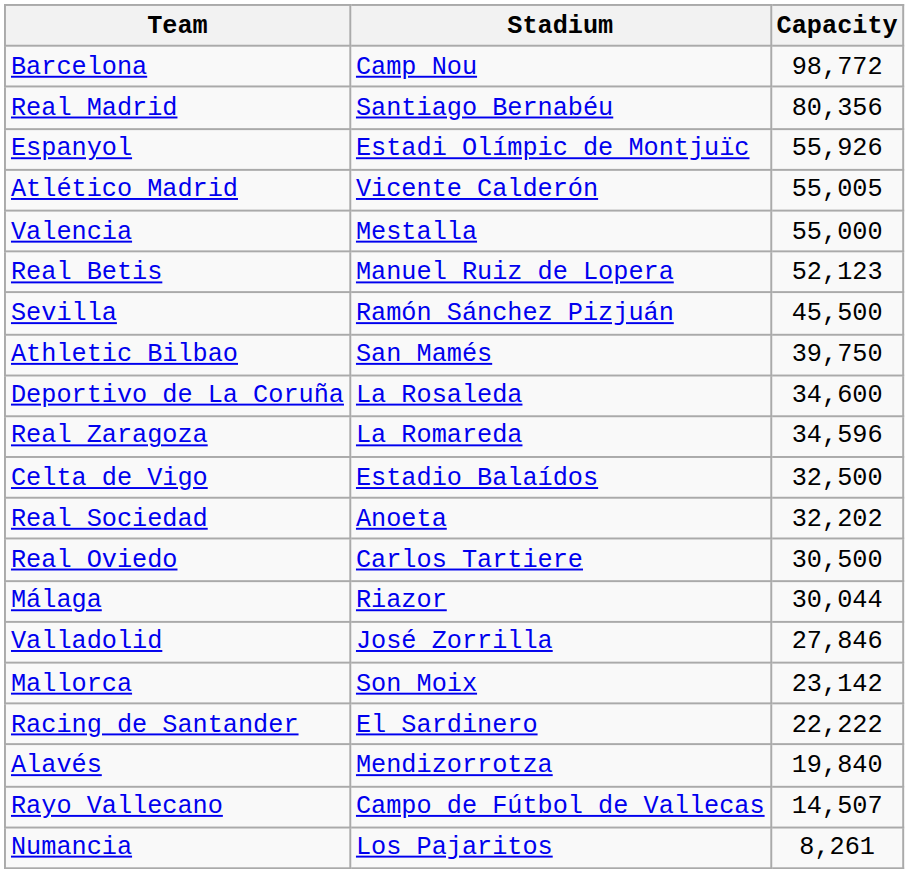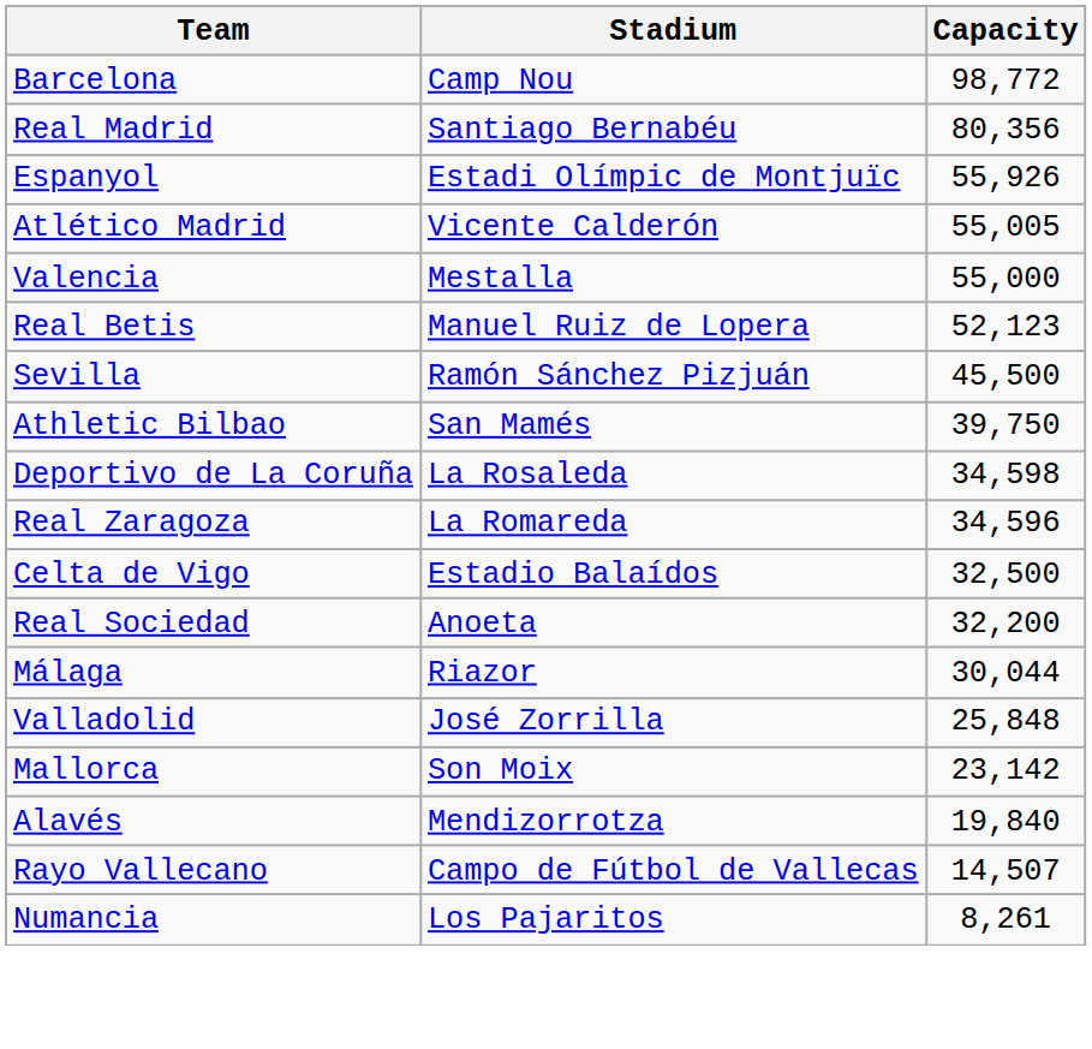 <table class="wikitable sortable">
 <tr>
 <th>Team</th>
 <th>Stadium</th>
 <th>Capacity</th>
 </tr>
 <tr>
 <td><a href='#'>Barcelona</a></td>
 <td><a href='#'>Camp Nou</a></td>
 <td align="center">98,772</td>
 </tr>
 <tr>
 <td><a href='#'>Real Madrid</a></td>
 <td><a href='#'>Santiago Bernabéu</a></td>
 <td align="center">80,356</td>
 </tr>
 <tr>
 <td><a href='#'>Espanyol</a></td>
 <td><a href='#'>Estadi Olímpic de Montjuïc</a></td>
 <td align="center">55,926</td>
 </tr>
 <tr>
 <td><a href='#'>Atlético Madrid</a></td>
 <td><a href='#'>Vicente Calderón</a></td>
 <td align="center">55,005</td>
 </tr>
 <tr>
 <td><a href='#'>Valencia</a></td>
 <td><a href='#'>Mestalla</a></td>
 <td align="center">55,000</td>
 </tr>
 <tr>
 <td><a href='#'>Real Betis</a></td>
 <td><a href='#'>Manuel Ruiz de Lopera</a></td>
 <td align="center">52,123</td>
 </tr>
 <tr>
 <td><a href='#'>Sevilla</a></td>
 <td><a href='#'>Ramón Sánchez Pizjuán</a></td>
 <td align="center">45,500</td>
 </tr>
 <tr>
 <td><a href='#'>Athletic Bilbao</a></td>
 <td><a href='#'>San Mamés</a></td>
 <td align="center">39,750</td>
 </tr>
 <tr>
 <td><a href='#'>Deportivo de La Coruña</a></td>
 <td><a href='#'>La Rosaleda</a></td>
-<td align="center">34,600</td>
+<td align="center">34,598</td>
 </tr>
 <tr>
 <td><a href='#'>Real Zaragoza</a></td>
 <td><a href='#'>La Romareda</a></td>
 <td align="center">34,596</td>
 </tr>
 <tr>
 <td><a href='#'>Celta de Vigo</a></td>
 <td><a href='#'>Estadio Balaídos</a></td>
 <td align="center">32,500</td>
 </tr>
 <tr>
 <td><a href='#'>Real Sociedad</a></td>
 <td><a href='#'>Anoeta</a></td>
-<td align="center">32,202</td>
-</tr>
-<tr>
-<td><a href='#'>Real Oviedo</a></td>
-<td><a href='#'>Carlos Tartiere</a></td>
-<td align="center">30,500</td>
+<td align="center">32,200</td>
 </tr>
 <tr>
 <td><a href='#'>Málaga</a></td>
 <td><a href='#'>Riazor</a></td>
 <td align="center">30,044</td>
 </tr>
 <tr>
 <td><a href='#'>Valladolid</a></td>
 <td><a href='#'>José Zorrilla</a></td>
-<td align="center">27,846</td>
+<td align="center">25,848</td>
 </tr>
 <tr>
 <td><a href='#'>Mallorca</a></td>
 <td><a href='#'>Son Moix</a></td>
 <td align="center">23,142</td>
-</tr>
-<tr>
-<td><a href='#'>Racing de Santander</a></td>
-<td><a href='#'>El Sardinero</a></td>
-<td align="center">22,222</td>
 </tr>
 <tr>
 <td><a href='#'>Alavés</a></td>
 <td><a href='#'>Mendizorrotza</a></td>
 <td align="center">19,840</td>
 </tr>
 <tr>
 <td><a href='#'>Rayo Vallecano</a></td>
 <td><a href='#'>Campo de Fútbol de Vallecas</a></td>
 <td align="center">14,507</td>
 </tr>
 <tr>
 <td><a href='#'>Numancia</a></td>
 <td><a href='#'>Los Pajaritos</a></td>
 <td align="center">8,261</td>
 </tr>
 </table>
